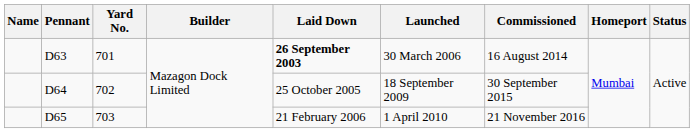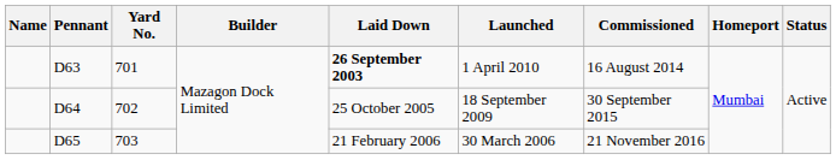 <table class="wikitable">
 <tr>
 <th>Name</th>
 <th>Pennant</th>
 <th>Yard No.</th>
 <th>Builder</th>
 <th>Laid Down</th>
 <th>Launched</th>
 <th>Commissioned</th>
 <th>Homeport</th>
 <th>Status</th>
 </tr>
 <tr>
 <td></td>
 <td>D63</td>
 <td>701</td>
 <td rowspan=3>Mazagon Dock Limited</td>
 <td><strong>26 September 2003</strong></td>
-<td>30 March 2006</td>
+<td>1 April 2010</td>
 <td>16 August 2014</td>
 <td rowspan="3"><a href='#'>Mumbai</a></td>
 <td rowspan="3">Active</td>
 </tr>
 <tr>
 <td></td>
 <td>D64</td>
 <td>702</td>
 <td>25 October 2005</td>
 <td>18 September 2009</td>
 <td>30 September 2015</td>
 </tr>
 <tr>
 <td></td>
 <td>D65</td>
 <td>703</td>
 <td>21 February 2006</td>
-<td>1 April 2010</td>
+<td>30 March 2006</td>
 <td>21 November 2016</td>
 </tr>
 </table>
